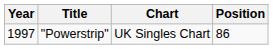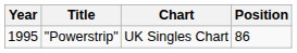 <table class=wikitable>
 <tr>
 <th>Year</th>
 <th>Title</th>
 <th>Chart</th>
 <th>Position</th>
 </tr>
 <tr>
-<td>1997</td>
+<td>1995</td>
 <td>"Powerstrip"</td>
 <td>UK Singles Chart</td>
 <td>86</td>
 </tr>
 </table>
